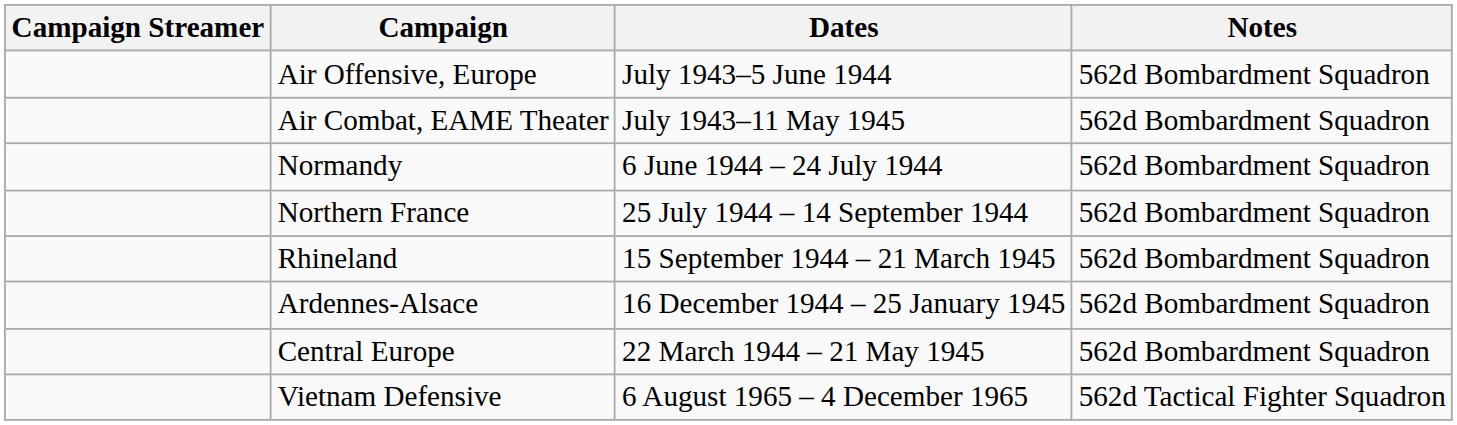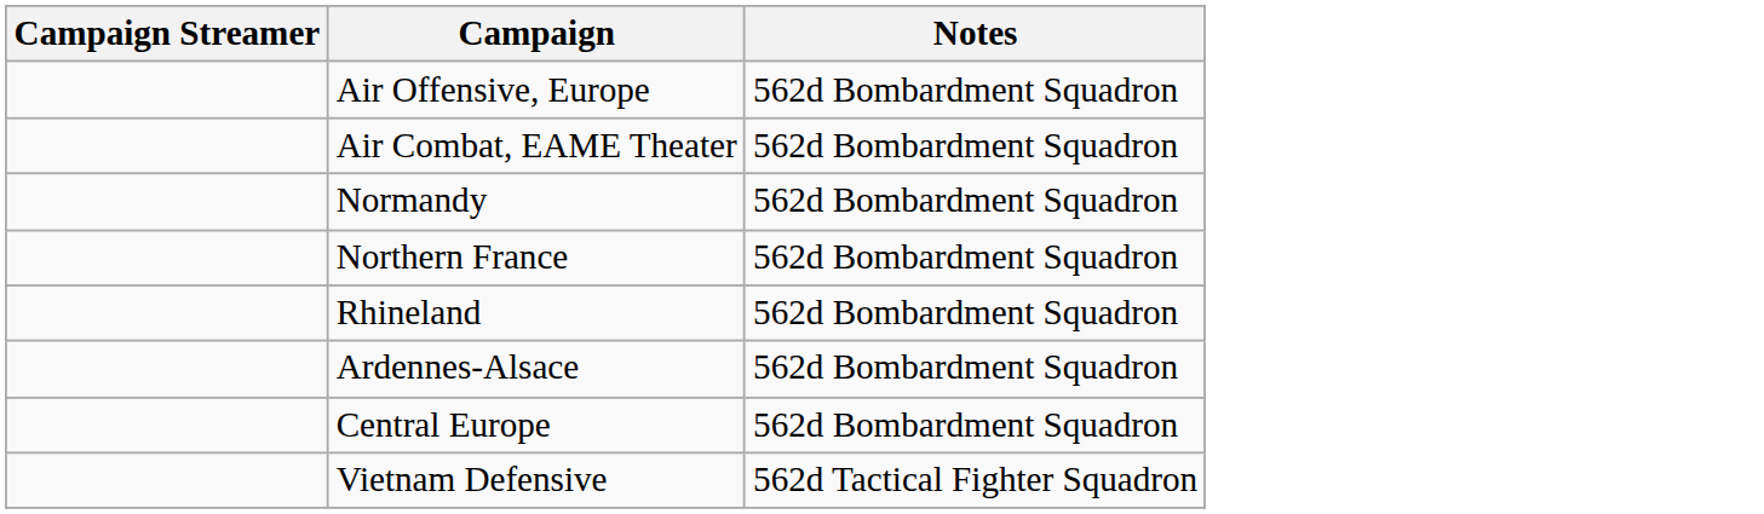 <table class="wikitable">
 <tr style="background:#efefef;">
 <th>Campaign Streamer</th>
 <th>Campaign</th>
-<th>Dates</th>
 <th>Notes</th>
 </tr>
 <tr>
 <td></td>
 <td>Air Offensive, Europe</td>
-<td>July 1943–5 June 1944</td>
 <td>562d Bombardment Squadron</td>
 </tr>
 <tr>
 <td></td>
 <td>Air Combat, EAME Theater</td>
-<td>July 1943–11 May 1945</td>
 <td>562d Bombardment Squadron</td>
 </tr>
 <tr>
 <td></td>
 <td>Normandy</td>
-<td>6 June 1944 – 24 July 1944</td>
 <td>562d Bombardment Squadron</td>
 </tr>
 <tr>
 <td></td>
 <td>Northern France</td>
-<td>25 July 1944 – 14 September 1944</td>
 <td>562d Bombardment Squadron</td>
 </tr>
 <tr>
 <td></td>
 <td>Rhineland</td>
-<td>15 September 1944 – 21 March 1945</td>
 <td>562d Bombardment Squadron</td>
 </tr>
 <tr>
 <td></td>
 <td>Ardennes-Alsace</td>
-<td>16 December 1944 – 25 January 1945</td>
 <td>562d Bombardment Squadron</td>
 </tr>
 <tr>
 <td></td>
 <td>Central Europe</td>
-<td>22 March 1944 – 21 May 1945</td>
 <td>562d Bombardment Squadron</td>
 </tr>
 <tr>
 <td></td>
 <td>Vietnam Defensive</td>
-<td>6 August 1965 – 4 December 1965</td>
 <td>562d Tactical Fighter Squadron</td>
 </tr>
 </table>
